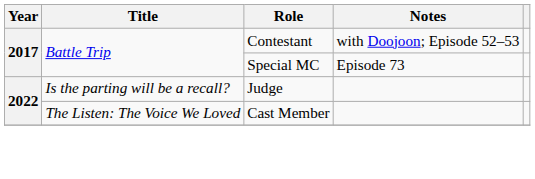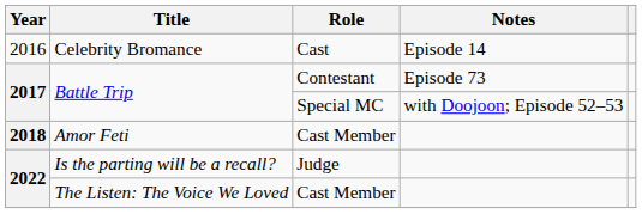 <table class="wikitable plainrowheaders">
 <tr>
 <th scope="col">Year</th>
 <th scope="col">Title</th>
 <th scope="col">Role</th>
 <th scope="col">Notes</th>
 <th scope="col" class="unsortable"></th>
 </tr>
 <tr>
+<td>2016</td>
+<td>Celebrity Bromance</td>
+<td>Cast</td>
+<td>Episode 14</td>
+<td></td>
+</tr>
+<tr>
 <th scope="row" rowspan=2>2017</th>
 <td rowspan=2><em><a href='#'>Battle Trip</a></em></td>
 <td>Contestant</td>
+<td>Episode 73</td>
+<td></td>
+</tr>
+<tr>
+<td>Special MC</td>
 <td>with <a href='#'>Doojoon</a>; Episode 52–53</td>
 <td></td>
 </tr>
 <tr>
-<td>Special MC</td>
-<td>Episode 73</td>
+<th scope="row">2018</th>
+<td><em>Amor Feti</em></td>
+<td>Cast Member</td>
+<td></td>
 <td></td>
 </tr>
 <tr>
 <th scope="row" rowspan=2>2022</th>
 <td><em>Is the parting will be a recall?</em></td>
 <td>Judge</td>
 <td></td>
 <td></td>
 </tr>
 <tr>
 <td><em>The Listen: The Voice We Loved</em></td>
 <td>Cast Member</td>
 <td></td>
 <td></td>
 </tr>
 <tr>
 </tr>
 </table>
